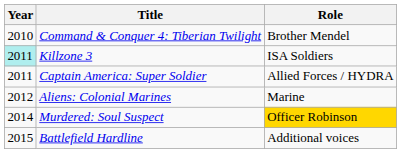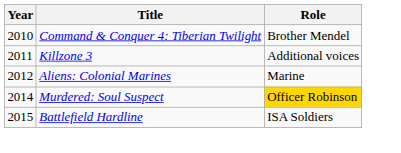 <table class="wikitable sortable">
 <tr>
 <th>Year</th>
 <th>Title</th>
 <th>Role</th>
 </tr>
 <tr>
 <td>2010</td>
 <td><em><a href='#'>Command & Conquer 4: Tiberian Twilight</a></em></td>
 <td>Brother Mendel</td>
 </tr>
 <tr>
-<td style="background: paleturquoise;">2011</td>
+<td>2011</td>
 <td><em><a href='#'>Killzone 3</a></em></td>
-<td>ISA Soldiers</td>
-</tr>
-<tr>
-<td>2011</td>
-<td><em><a href='#'>Captain America: Super Soldier</a></em></td>
-<td>Allied Forces / HYDRA</td>
+<td>Additional voices</td>
 </tr>
 <tr>
 <td>2012</td>
 <td><em><a href='#'>Aliens: Colonial Marines</a></em></td>
 <td>Marine</td>
 </tr>
 <tr>
 <td>2014</td>
 <td><em><a href='#'>Murdered: Soul Suspect</a></em></td>
 <td style="background: gold;">Officer Robinson</td>
 </tr>
 <tr>
 <td>2015</td>
 <td><em><a href='#'>Battlefield Hardline</a></em></td>
-<td>Additional voices</td>
+<td>ISA Soldiers</td>
 </tr>
 </table>
